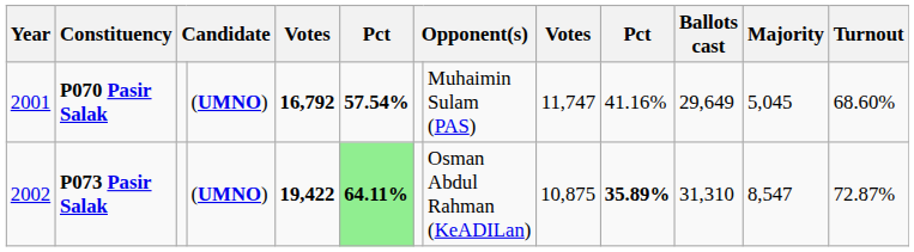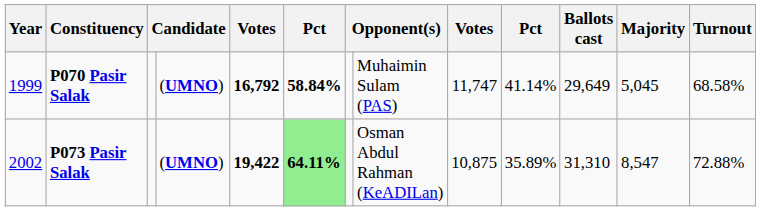 <table class="wikitable" style="margin:0.5em ; font-size:95%">
 <tr>
 <th>Year</th>
 <th>Constituency</th>
 <th colspan=2>Candidate</th>
 <th>Votes</th>
 <th>Pct</th>
 <th colspan=2>Opponent(s)</th>
 <th>Votes</th>
 <th>Pct</th>
 <th>Ballots cast</th>
 <th>Majority</th>
 <th>Turnout</th>
 </tr>
 <tr>
-<td><a href='#'>2001</a></td>
+<td><a href='#'>1999</a></td>
 <td><strong>P070 <a href='#'>Pasir Salak</a></strong></td>
 <td></td>
 <td> (<a href='#'><strong>UMNO</strong></a>)</td>
 <td align="right"><strong>16,792</strong></td>
-<td><strong>57.54%</strong></td>
+<td><strong>58.84%</strong></td>
 <td></td>
 <td>Muhaimin Sulam (<a href='#'>PAS</a>)</td>
 <td align="right">11,747</td>
-<td>41.16%</td>
+<td>41.14%</td>
 <td>29,649</td>
 <td>5,045</td>
-<td>68.60%</td>
+<td>68.58%</td>
 </tr>
 <tr>
 <td><a href='#'>2002</a></td>
 <td><strong>P073 <a href='#'>Pasir Salak</a></strong></td>
 <td></td>
 <td> (<a href='#'><strong>UMNO</strong></a>)</td>
 <td align="right"><strong>19,422</strong></td>
 <td style="background: lightgreen;"><strong>64.11%</strong></td>
 <td></td>
 <td>Osman Abdul Rahman (<a href='#'>KeADILan</a>)</td>
 <td align="right">10,875</td>
-<td><strong>35.89%</strong></td>
+<td>35.89%</td>
 <td>31,310</td>
 <td>8,547</td>
-<td>72.87%</td>
+<td>72.88%</td>
 </tr>
 </table>
